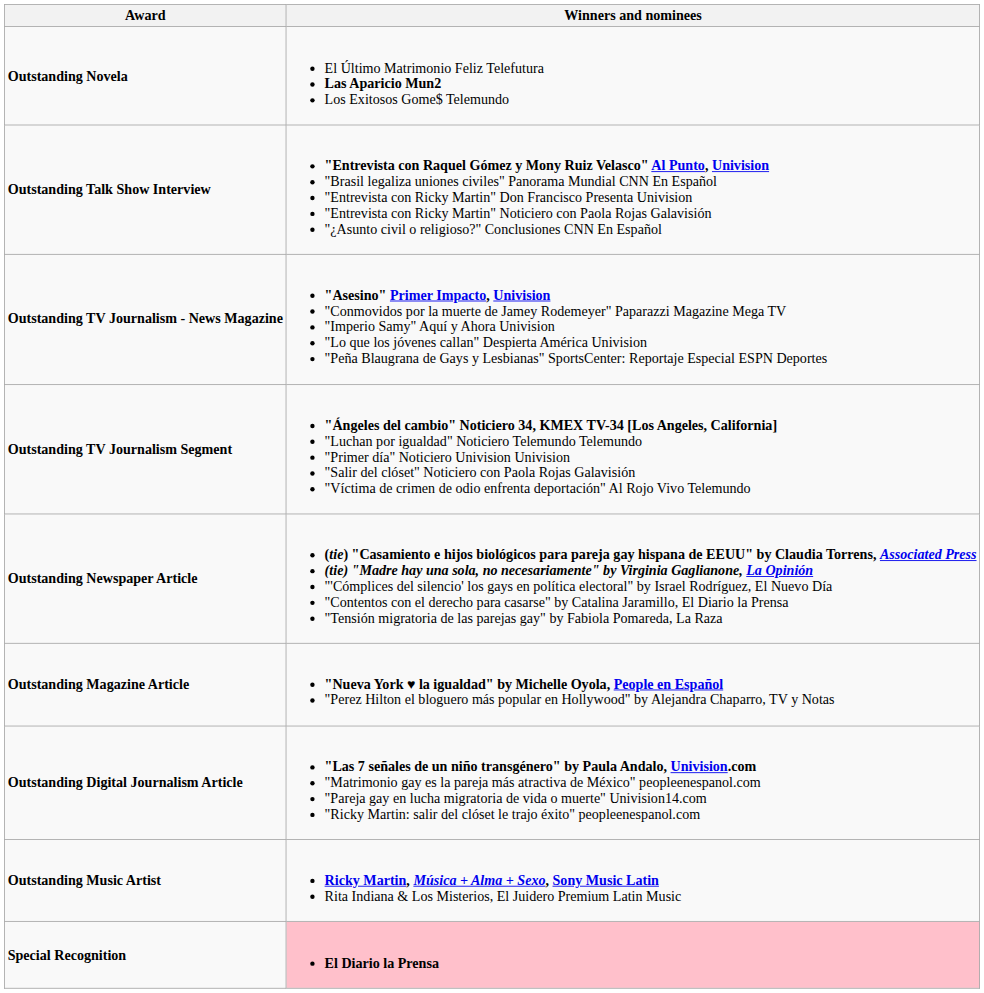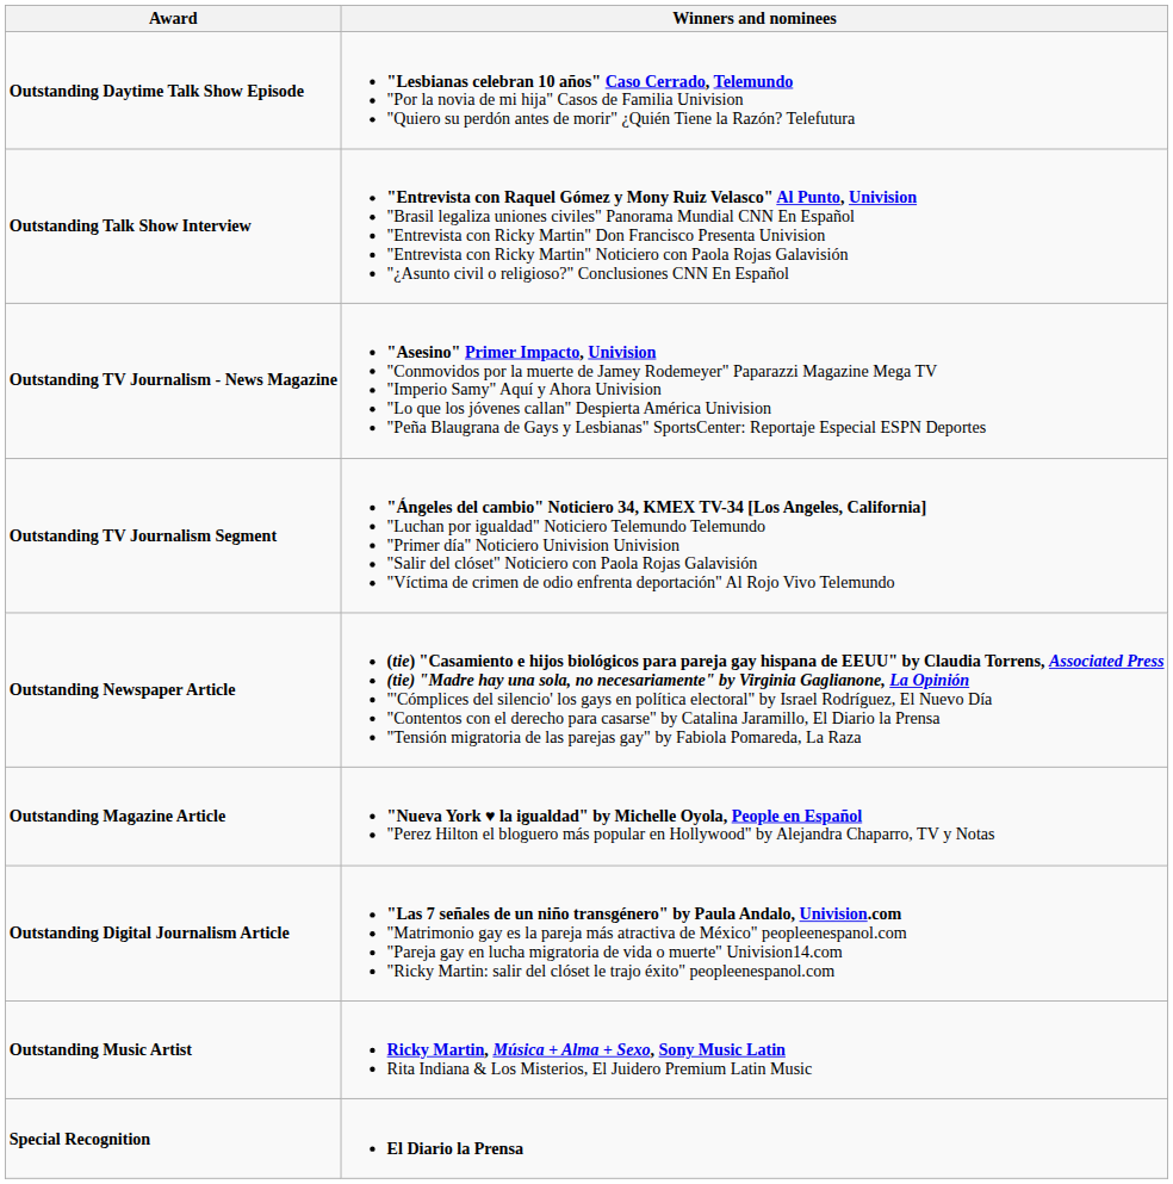 <table class="wikitable sortable">
 <tr>
 <th>Award</th>
 <th>Winners and nominees</th>
 </tr>
 <tr>
-<td><strong>Outstanding Novela</strong></td>
-<td><br><ul><li>El Último Matrimonio Feliz Telefutura</li><li><strong>Las Aparicio Mun2</strong></li><li>Los Exitosos Gome$ Telemundo</li></ul></td>
+<td><strong>Outstanding Daytime Talk Show Episode</strong></td>
+<td><br><ul><li><strong>"Lesbianas celebran 10 años" <a href='#'>Caso Cerrado</a>, <a href='#'>Telemundo</a></strong></li><li>"Por la novia de mi hija" Casos de Familia Univision</li><li>"Quiero su perdón antes de morir" ¿Quién Tiene la Razón? Telefutura</li></ul></td>
 </tr>
 <tr>
 <td><strong>Outstanding Talk Show Interview</strong></td>
 <td><br><ul><li><strong>"Entrevista con Raquel Gómez y Mony Ruiz Velasco" <a href='#'>Al Punto</a>, <a href='#'>Univision</a></strong></li><li>"Brasil legaliza uniones civiles" Panorama Mundial CNN En Español</li><li>"Entrevista con Ricky Martin" Don Francisco Presenta Univision</li><li>"Entrevista con Ricky Martin" Noticiero con Paola Rojas Galavisión</li><li>"¿Asunto civil o religioso?" Conclusiones CNN En Español</li></ul></td>
 </tr>
 <tr>
 <td><strong>Outstanding TV Journalism - News Magazine</strong></td>
 <td><br><ul><li><strong>"Asesino" <a href='#'>Primer Impacto</a>, <a href='#'>Univision</a></strong></li><li>"Conmovidos por la muerte de Jamey Rodemeyer" Paparazzi Magazine Mega TV</li><li>"Imperio Samy" Aquí y Ahora Univision</li><li>"Lo que los jóvenes callan" Despierta América Univision</li><li>"Peña Blaugrana de Gays y Lesbianas" SportsCenter: Reportaje Especial ESPN Deportes</li></ul></td>
 </tr>
 <tr>
 <td><strong>Outstanding TV Journalism Segment</strong></td>
 <td><br><ul><li><strong>"Ángeles del cambio" Noticiero 34, KMEX TV-34 [Los Angeles, California]</strong></li><li>"Luchan por igualdad" Noticiero Telemundo Telemundo</li><li>"Primer día" Noticiero Univision Univision</li><li>"Salir del clóset" Noticiero con Paola Rojas Galavisión</li><li>"Víctima de crimen de odio enfrenta deportación" Al Rojo Vivo Telemundo</li></ul></td>
 </tr>
 <tr>
 <td ! scope="row"><strong>Outstanding Newspaper Article</strong></td>
 <td><br><ul><li><strong>(<em>tie</em>) "Casamiento e hijos biológicos para pareja gay hispana de EEUU" by Claudia Torrens, <em><a href='#'>Associated Press</a><strong><em></li><li></strong>(</em>tie<em>) "Madre hay una sola, no necesariamente" by Virginia Gaglianone, </em><a href='#'>La Opinión</a></em></strong></li><li>"'Cómplices del silencio' los gays en política electoral" by Israel Rodríguez, El Nuevo Día</li><li>"Contentos con el derecho para casarse" by Catalina Jaramillo, El Diario la Prensa</li><li>"Tensión migratoria de las parejas gay" by Fabiola Pomareda, La Raza</li></ul></td>
 </tr>
 <tr>
 <td ! scope="row"><strong>Outstanding Magazine Article</strong></td>
 <td><br><ul><li><strong>"Nueva York ♥ la igualdad" by Michelle Oyola, <a href='#'>People en Español</a></strong></li><li>"Perez Hilton el bloguero más popular en Hollywood" by Alejandra Chaparro, TV y Notas</li></ul></td>
 </tr>
 <tr>
 <td ! scope="row"><strong>Outstanding Digital Journalism Article</strong></td>
 <td><br><ul><li><strong>"Las 7 señales de un niño transgénero" by Paula Andalo, <a href='#'>Univision</a>.com</strong></li><li>"Matrimonio gay es la pareja más atractiva de México" peopleenespanol.com</li><li>"Pareja gay en lucha migratoria de vida o muerte" Univision14.com</li><li>"Ricky Martin: salir del clóset le trajo éxito" peopleenespanol.com</li></ul></td>
 </tr>
 <tr>
 <td ! scope="row"><strong>Outstanding Music Artist</strong></td>
 <td><br><ul><li><strong><a href='#'>Ricky Martin</a>, <em><a href='#'>Música + Alma + Sexo</a></em>, <a href='#'>Sony Music Latin</a></strong></li><li>Rita Indiana & Los Misterios, El Juidero Premium Latin Music</li></ul></td>
 </tr>
 <tr>
 <td ! scope="row"><strong>Special Recognition</strong></td>
-<td style="background: pink;"><br><ul><li><strong>El Diario la Prensa</strong></li></ul></td>
+<td><br><ul><li><strong>El Diario la Prensa</strong></li></ul></td>
 </tr>
 </table>
